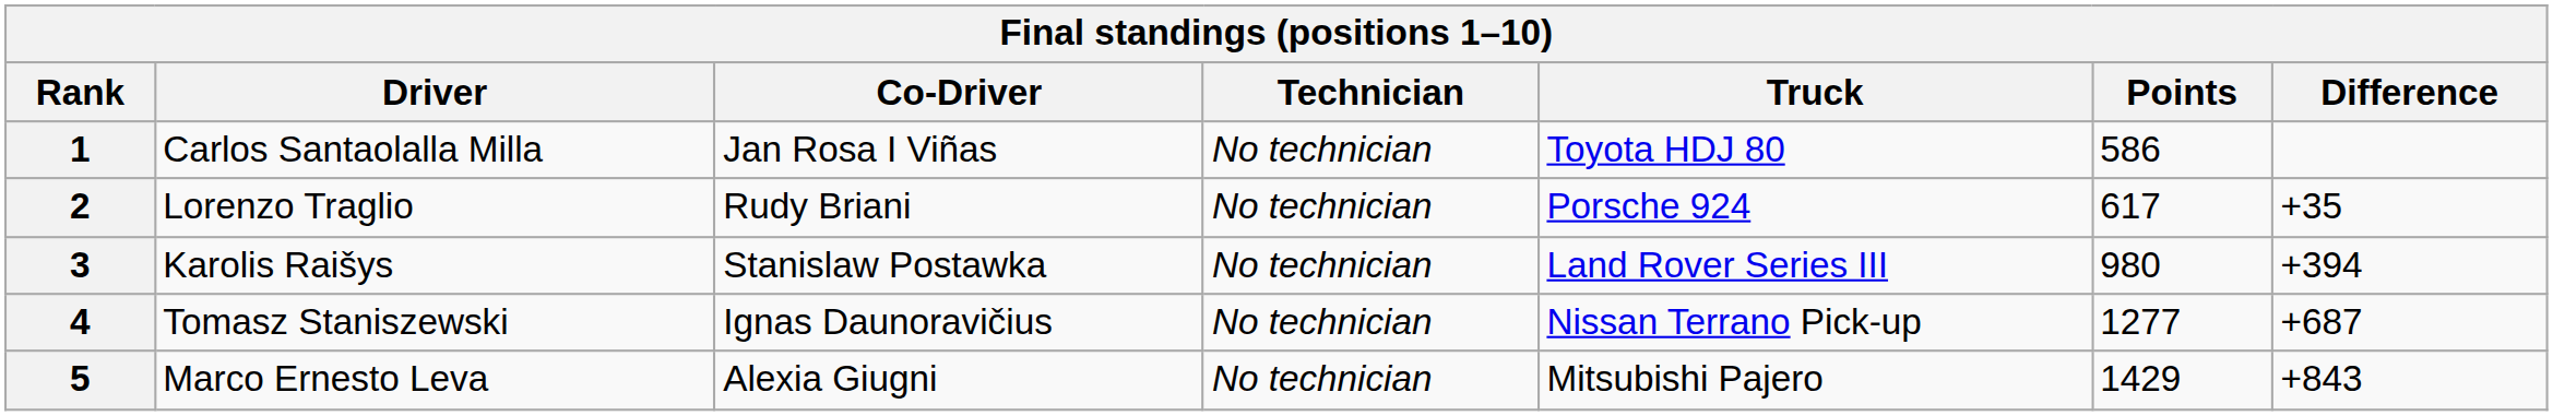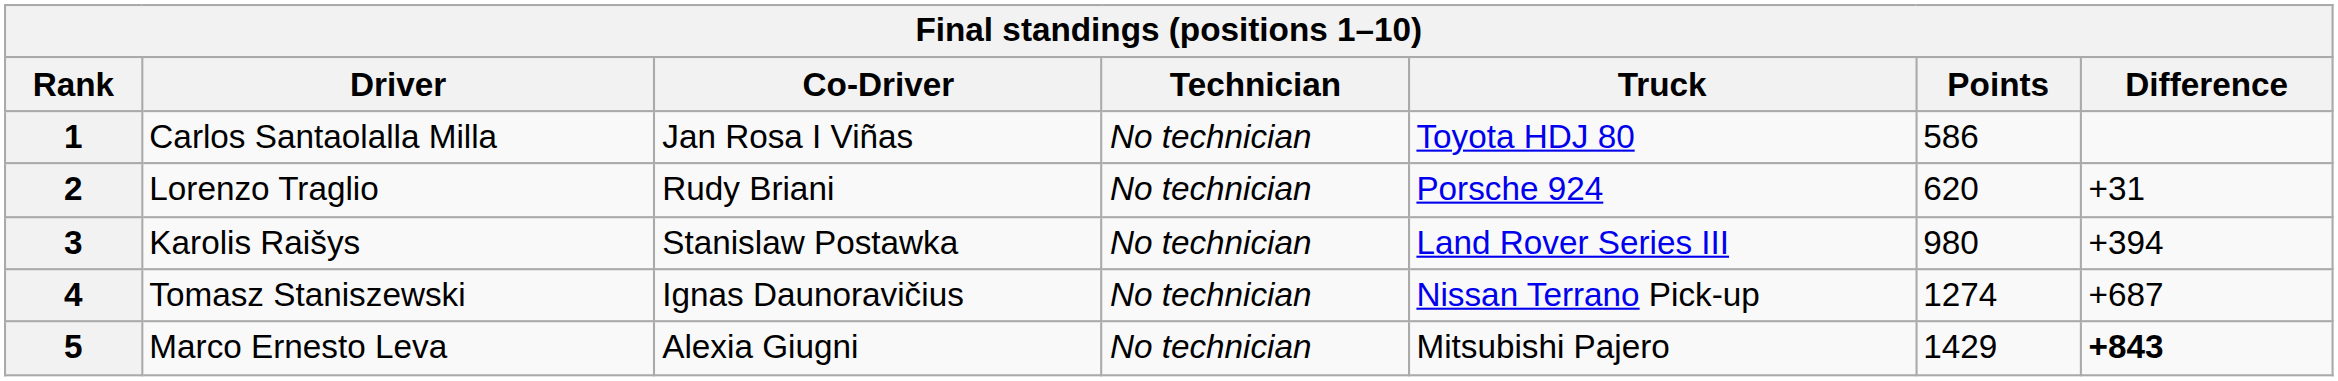 <table class="wikitable" style="width:70em;margin-bottom:0;">
 <tr>
 <th colspan=7>Final standings (positions 1–10)</th>
 </tr>
 <tr>
 <th>Rank</th>
 <th>Driver</th>
 <th>Co-Driver</th>
 <th>Technician</th>
 <th>Truck</th>
 <th>Points</th>
 <th>Difference</th>
 </tr>
 <tr>
 <th>1</th>
 <td> Carlos Santaolalla Milla</td>
 <td> Jan Rosa I Viñas</td>
 <td><em>No technician</em></td>
 <td><a href='#'>Toyota HDJ 80</a></td>
 <td>586</td>
 <td></td>
 </tr>
 <tr>
 <th>2</th>
 <td> Lorenzo Traglio</td>
 <td> Rudy Briani</td>
 <td><em>No technician</em></td>
 <td><a href='#'>Porsche 924</a></td>
-<td>617</td>
-<td>+35</td>
+<td>620</td>
+<td>+31</td>
 </tr>
 <tr>
 <th>3</th>
 <td> Karolis Raišys</td>
 <td> Stanislaw Postawka</td>
 <td><em>No technician</em></td>
 <td><a href='#'>Land Rover Series III</a></td>
 <td>980</td>
 <td>+394</td>
 </tr>
 <tr>
 <th>4</th>
 <td> Tomasz Staniszewski</td>
 <td> Ignas Daunoravičius</td>
 <td><em>No technician</em></td>
 <td><a href='#'>Nissan Terrano</a> Pick-up</td>
-<td>1277</td>
+<td>1274</td>
 <td>+687</td>
 </tr>
 <tr>
 <th>5</th>
 <td> Marco Ernesto Leva</td>
 <td> Alexia Giugni</td>
 <td><em>No technician</em></td>
 <td>Mitsubishi Pajero</td>
 <td>1429</td>
-<td>+843</td>
+<td><strong>+843</strong></td>
 </tr>
 </table>
